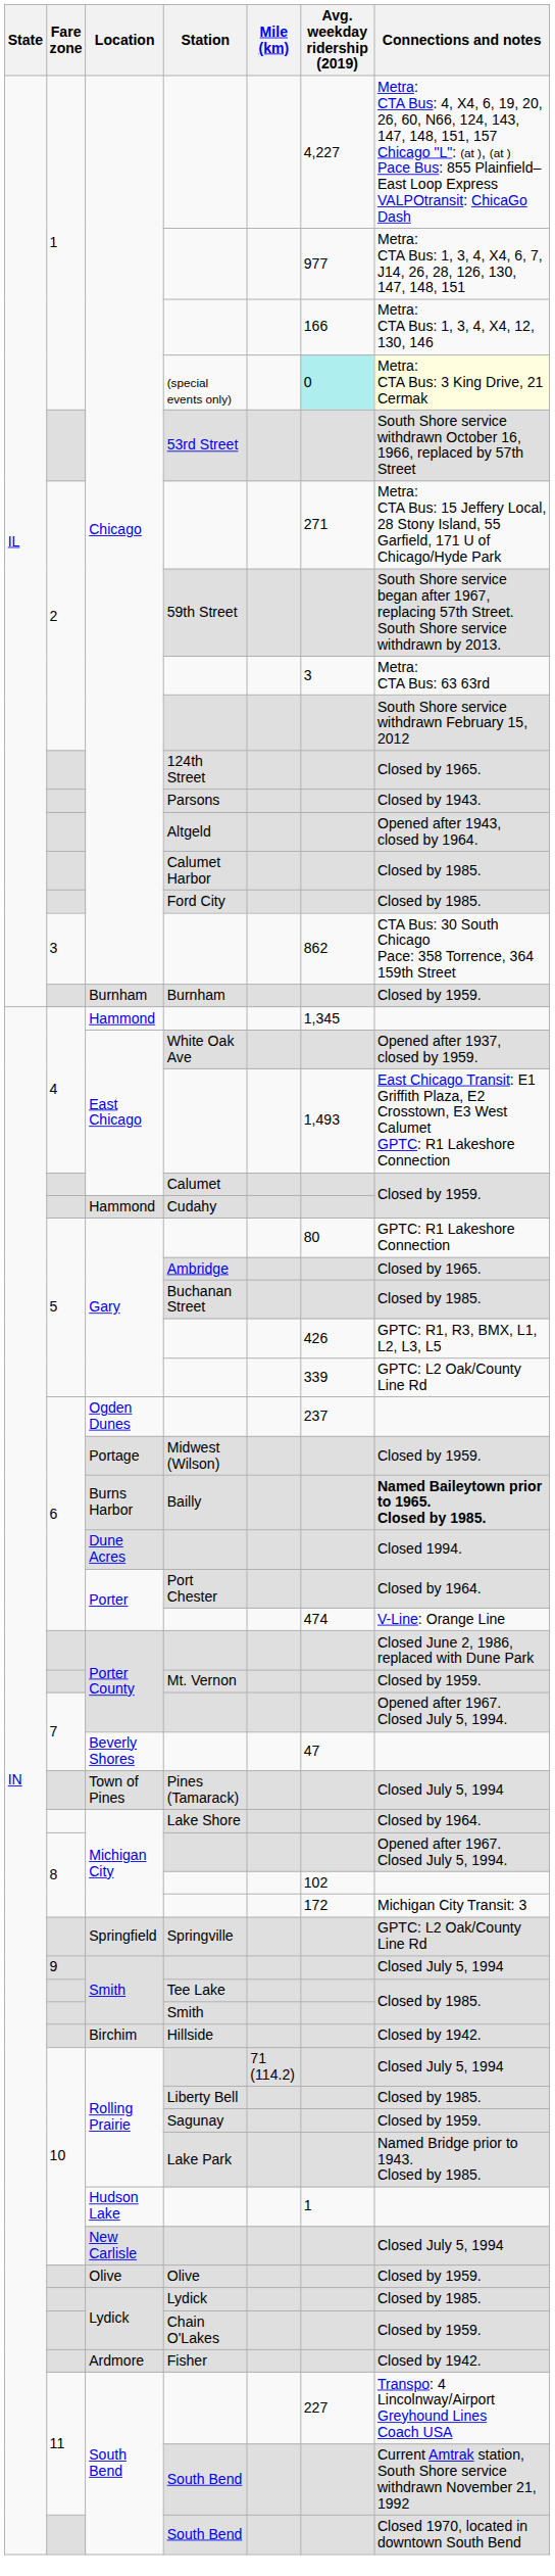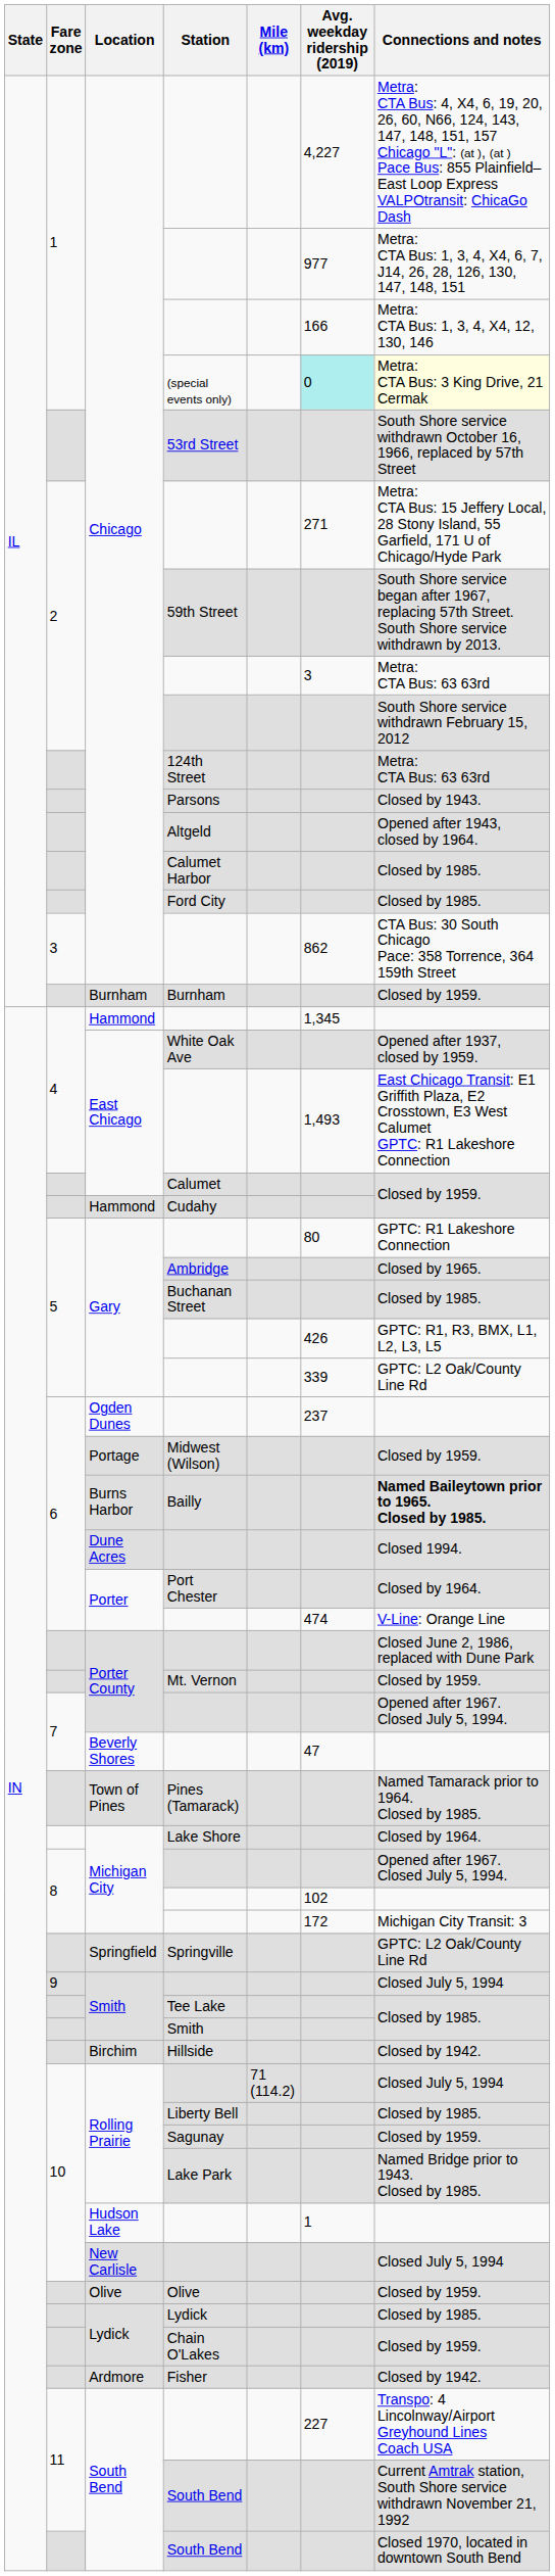 <table class="wikitable plainrowheaders">
 <tr>
 <th scope="col">State</th>
 <th scope="col">Fare<br>zone</th>
 <th scope="col">Location</th>
 <th scope="col">Station</th>
 <th scope="col"><a href='#'>Mile (km)</a></th>
 <th scope="col">Avg. weekday<br>ridership (2019)</th>
 <th scope="col">Connections and notes</th>
 </tr>
 <tr>
 <td rowspan="16"><a href='#'>IL</a></td>
 <td rowspan="4">1</td>
 <td rowspan="15"><a href='#'>Chicago</a></td>
 <td></td>
 <td></td>
 <td>4,227</td>
 <td> <a href='#'>Metra</a>: <br> <a href='#'>CTA Bus</a>: 4, X4, 6, 19, 20, 26, 60, N66, 124, 143, 147, 148, 151, 157<br> <a href='#'>Chicago "L"</a>:  <small>(at )</small>,      <small>(at )</small><br> <a href='#'>Pace Bus</a>: 855 Plainfield–East Loop Express<br> <a href='#'>VALPOtransit</a>: <a href='#'>ChicaGo Dash</a></td>
 </tr>
 <tr>
 <td></td>
 <td></td>
 <td>977</td>
 <td> Metra: <br> CTA Bus: 1, 3, 4, X4, 6, 7, J14, 26, 28, 126, 130, 147, 148, 151</td>
 </tr>
 <tr>
 <td></td>
 <td></td>
 <td>166</td>
 <td> Metra: <br> CTA Bus: 1, 3, 4, X4, 12, 130, 146</td>
 </tr>
 <tr>
 <td><br><small>(special events only)</small></td>
 <td></td>
 <td style="background: paleturquoise;">0</td>
 <td style="background: lightyellow;"> Metra: <br> CTA Bus: 3 King Drive, 21 Cermak</td>
 </tr>
 <tr bgcolor=dfdfdf>
 <td></td>
 <td><a href='#'>53rd Street</a></td>
 <td></td>
 <td></td>
 <td>South Shore service withdrawn October 16, 1966, replaced by 57th Street</td>
 </tr>
 <tr>
 <td rowspan="4">2</td>
 <td></td>
 <td></td>
 <td>271</td>
 <td> Metra: <br> CTA Bus: 15 Jeffery Local, 28 Stony Island, 55 Garfield, 171 U of Chicago/Hyde Park</td>
 </tr>
 <tr bgcolor=dfdfdf>
 <td>59th Street</td>
 <td></td>
 <td></td>
 <td>South Shore service began after 1967, replacing 57th Street.<br>South Shore service withdrawn by 2013.</td>
 </tr>
 <tr>
 <td> </td>
 <td></td>
 <td>3</td>
 <td> Metra: <br> CTA Bus: 63 63rd</td>
 </tr>
 <tr bgcolor=dfdfdf>
 <td></td>
 <td></td>
 <td></td>
 <td>South Shore service withdrawn February 15, 2012</td>
 </tr>
 <tr bgcolor=dfdfdf>
 <td></td>
 <td>124th Street</td>
 <td></td>
 <td></td>
-<td>Closed by 1965.</td>
+<td> Metra: <br> CTA Bus: 63 63rd</td>
 </tr>
 <tr bgcolor=dfdfdf>
 <td></td>
 <td>Parsons</td>
 <td></td>
 <td></td>
 <td>Closed by 1943.</td>
 </tr>
 <tr bgcolor=dfdfdf>
 <td></td>
 <td>Altgeld</td>
 <td></td>
 <td></td>
 <td>Opened after 1943, closed by 1964.</td>
 </tr>
 <tr bgcolor=dfdfdf>
 <td></td>
 <td>Calumet Harbor</td>
 <td></td>
 <td></td>
 <td>Closed by 1985.</td>
 </tr>
 <tr bgcolor=dfdfdf>
 <td></td>
 <td>Ford City</td>
 <td></td>
 <td></td>
 <td>Closed by 1985.</td>
 </tr>
 <tr>
 <td>3</td>
 <td></td>
 <td></td>
 <td>862</td>
 <td> CTA Bus: 30 South Chicago<br> Pace: 358 Torrence, 364 159th Street</td>
 </tr>
 <tr bgcolor=dfdfdf>
 <td></td>
 <td>Burnham</td>
 <td>Burnham</td>
 <td></td>
 <td></td>
 <td>Closed by 1959.</td>
 </tr>
 <tr>
 <td rowspan="43"><a href='#'>IN</a></td>
 <td rowspan="3">4</td>
 <td><a href='#'>Hammond</a></td>
 <td></td>
 <td></td>
 <td>1,345</td>
 <td></td>
 </tr>
 <tr>
 <td rowspan="3"><a href='#'>East Chicago</a></td>
 <td bgcolor=dfdfdf>White Oak Ave</td>
 <td bgcolor=dfdfdf></td>
 <td bgcolor=dfdfdf></td>
 <td bgcolor=dfdfdf>Opened after 1937, closed by 1959.</td>
 </tr>
 <tr>
 <td></td>
 <td></td>
 <td>1,493</td>
 <td> <a href='#'>East Chicago Transit</a>: E1 Griffith Plaza, E2 Crosstown, E3 West Calumet<br> <a href='#'>GPTC</a>: R1 Lakeshore Connection</td>
 </tr>
 <tr bgcolor=dfdfdf>
 <td></td>
 <td>Calumet</td>
 <td></td>
 <td></td>
 <td rowspan="2">Closed by 1959.</td>
 </tr>
 <tr bgcolor=dfdfdf>
 <td></td>
 <td>Hammond</td>
 <td>Cudahy</td>
 <td></td>
 <td></td>
 </tr>
 <tr>
 <td rowspan="5">5</td>
 <td rowspan="5"><a href='#'>Gary</a></td>
 <td> </td>
 <td></td>
 <td>80</td>
 <td> GPTC: R1 Lakeshore Connection</td>
 </tr>
 <tr bgcolor=dfdfdf>
 <td><a href='#'>Ambridge</a></td>
 <td></td>
 <td></td>
 <td>Closed by 1965.</td>
 </tr>
 <tr bgcolor=dfdfdf>
 <td>Buchanan Street</td>
 <td></td>
 <td></td>
 <td>Closed by 1985.</td>
 </tr>
 <tr>
 <td></td>
 <td></td>
 <td>426</td>
 <td> GPTC: R1, R3, BMX, L1, L2, L3, L5</td>
 </tr>
 <tr>
 <td></td>
 <td></td>
 <td>339</td>
 <td> GPTC: L2 Oak/County Line Rd</td>
 </tr>
 <tr>
 <td rowspan="6">6</td>
 <td><a href='#'>Ogden Dunes</a></td>
 <td></td>
 <td></td>
 <td>237</td>
 <td></td>
 </tr>
 <tr bgcolor=dfdfdf>
 <td>Portage</td>
 <td>Midwest (Wilson)</td>
 <td></td>
 <td></td>
 <td>Closed by 1959.</td>
 </tr>
 <tr bgcolor=dfdfdf>
 <td>Burns Harbor</td>
 <td>Bailly</td>
 <td></td>
 <td></td>
 <td><strong>Named Baileytown prior to 1965.<br>Closed by 1985.</strong></td>
 </tr>
 <tr bgcolor=dfdfdf>
 <td><a href='#'>Dune Acres</a></td>
 <td></td>
 <td></td>
 <td></td>
 <td>Closed 1994.</td>
 </tr>
 <tr>
 <td rowspan="2"><a href='#'>Porter</a></td>
 <td bgcolor=dfdfdf>Port Chester</td>
 <td bgcolor=dfdfdf></td>
 <td bgcolor=dfdfdf></td>
 <td bgcolor=dfdfdf>Closed by 1964.</td>
 </tr>
 <tr>
 <td></td>
 <td></td>
 <td>474</td>
 <td> <a href='#'>V-Line</a>: Orange Line</td>
 </tr>
 <tr bgcolor=dfdfdf>
 <td></td>
 <td rowspan="3"><a href='#'>Porter County</a></td>
 <td bgcolor=dfdfdf></td>
 <td bgcolor=dfdfdf></td>
 <td bgcolor=dfdfdf></td>
 <td bgcolor=dfdfdf>Closed June 2, 1986, replaced with Dune Park</td>
 </tr>
 <tr bgcolor=dfdfdf>
 <td></td>
 <td>Mt. Vernon</td>
 <td></td>
 <td></td>
 <td>Closed by 1959.</td>
 </tr>
 <tr>
 <td rowspan="2">7</td>
 <td bgcolor=dfdfdf></td>
 <td bgcolor=dfdfdf></td>
 <td bgcolor=dfdfdf></td>
 <td bgcolor=dfdfdf>Opened after 1967.<br>Closed July 5, 1994.</td>
 </tr>
 <tr>
 <td><a href='#'>Beverly Shores</a></td>
 <td> </td>
 <td></td>
 <td>47</td>
 <td></td>
 </tr>
 <tr bgcolor=dfdfdf>
 <td></td>
 <td>Town of Pines</td>
 <td>Pines (Tamarack)</td>
 <td></td>
 <td></td>
-<td>Closed July 5, 1994</td>
+<td>Named Tamarack prior to 1964.<br>Closed by 1985.</td>
 </tr>
 <tr>
 <td></td>
 <td rowspan="4"><a href='#'>Michigan City</a></td>
 <td bgcolor=dfdfdf>Lake Shore</td>
 <td bgcolor=dfdfdf></td>
 <td bgcolor=dfdfdf></td>
 <td bgcolor=dfdfdf>Closed by 1964.</td>
 </tr>
 <tr>
 <td rowspan="3">8</td>
 <td bgcolor=dfdfdf></td>
 <td bgcolor=dfdfdf></td>
 <td bgcolor=dfdfdf></td>
 <td bgcolor=dfdfdf>Opened after 1967.<br>Closed July 5, 1994.</td>
 </tr>
 <tr>
 <td></td>
 <td></td>
 <td>102</td>
 <td></td>
 </tr>
 <tr>
 <td></td>
 <td></td>
 <td>172</td>
 <td> Michigan City Transit: 3</td>
 </tr>
 <tr bgcolor=dfdfdf>
 <td></td>
 <td>Springfield</td>
 <td>Springville</td>
 <td></td>
 <td></td>
 <td> GPTC: L2 Oak/County Line Rd</td>
 </tr>
 <tr bgcolor=dfdfdf>
 <td>9</td>
 <td rowspan="3"><a href='#'>Smith</a></td>
 <td></td>
 <td></td>
 <td></td>
 <td>Closed July 5, 1994</td>
 </tr>
 <tr bgcolor=dfdfdf>
 <td></td>
 <td>Tee Lake</td>
 <td></td>
 <td></td>
 <td rowspan="2">Closed by 1985.</td>
 </tr>
 <tr bgcolor=dfdfdf>
 <td></td>
 <td>Smith</td>
 <td></td>
 <td></td>
 </tr>
 <tr bgcolor=dfdfdf>
 <td></td>
 <td>Birchim</td>
 <td>Hillside</td>
 <td></td>
 <td></td>
 <td>Closed by 1942.</td>
 </tr>
 <tr>
 <td rowspan="6">10</td>
 <td rowspan="4"><a href='#'>Rolling Prairie</a></td>
 <td bgcolor="dfdfdf"></td>
 <td bgcolor="dfdfdf">71 (114.2)</td>
 <td bgcolor="dfdfdf"></td>
 <td bgcolor="dfdfdf">Closed July 5, 1994</td>
 </tr>
 <tr bgcolor=dfdfdf>
 <td>Liberty Bell</td>
 <td></td>
 <td></td>
 <td>Closed by 1985.</td>
 </tr>
 <tr bgcolor=dfdfdf>
 <td>Sagunay</td>
 <td></td>
 <td></td>
 <td>Closed by 1959.</td>
 </tr>
 <tr bgcolor=dfdfdf>
 <td>Lake Park</td>
 <td></td>
 <td></td>
 <td>Named Bridge prior to 1943. <br>Closed by 1985.</td>
 </tr>
 <tr>
 <td><a href='#'>Hudson Lake</a></td>
 <td> </td>
 <td></td>
 <td>1</td>
 <td></td>
 </tr>
 <tr bgcolor=dfdfdf>
 <td><a href='#'>New Carlisle</a></td>
 <td></td>
 <td></td>
 <td></td>
 <td>Closed July 5, 1994</td>
 </tr>
 <tr bgcolor=dfdfdf>
 <td></td>
 <td>Olive</td>
 <td>Olive</td>
 <td></td>
 <td></td>
 <td>Closed by 1959.</td>
 </tr>
 <tr bgcolor=dfdfdf>
 <td></td>
 <td rowspan="2">Lydick</td>
 <td>Lydick</td>
 <td></td>
 <td></td>
 <td>Closed by 1985.</td>
 </tr>
 <tr bgcolor=dfdfdf>
 <td></td>
 <td>Chain O'Lakes</td>
 <td></td>
 <td></td>
 <td>Closed by 1959.</td>
 </tr>
 <tr bgcolor=dfdfdf>
 <td></td>
 <td>Ardmore</td>
 <td>Fisher</td>
 <td></td>
 <td></td>
 <td>Closed by 1942.</td>
 </tr>
 <tr>
 <td rowspan="2">11</td>
 <td rowspan="3"><a href='#'>South Bend</a></td>
 <td> </td>
 <td></td>
 <td>227</td>
 <td> <a href='#'>Transpo</a>: 4 Lincolnway/Airport<br> <a href='#'>Greyhound Lines</a><br> <a href='#'>Coach USA</a></td>
 </tr>
 <tr bgcolor=dfdfdf>
 <td><a href='#'>South Bend</a></td>
 <td></td>
 <td></td>
 <td>Current <a href='#'>Amtrak</a> station, South Shore service withdrawn November 21, 1992</td>
 </tr>
 <tr bgcolor=dfdfdf>
 <td></td>
 <td><a href='#'>South Bend</a></td>
 <td></td>
 <td></td>
 <td>Closed 1970, located in downtown South Bend</td>
 </tr>
 </table>
